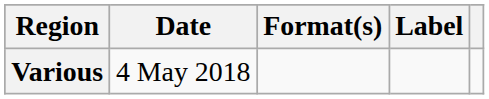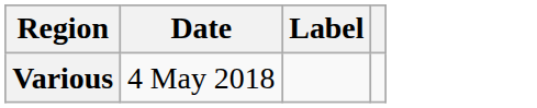 <table class="wikitable plainrowheaders">
 <tr>
 <th scope="col">Region</th>
 <th scope="col">Date</th>
-<th scope="col">Format(s)</th>
 <th scope="col">Label</th>
 <th scope="col"></th>
 </tr>
 <tr>
 <th scope="row">Various</th>
 <td>4 May 2018</td>
 <td></td>
 <td></td>
-<td></td>
 </tr>
 </table>
